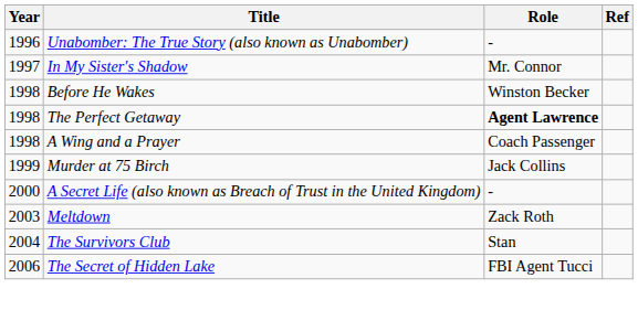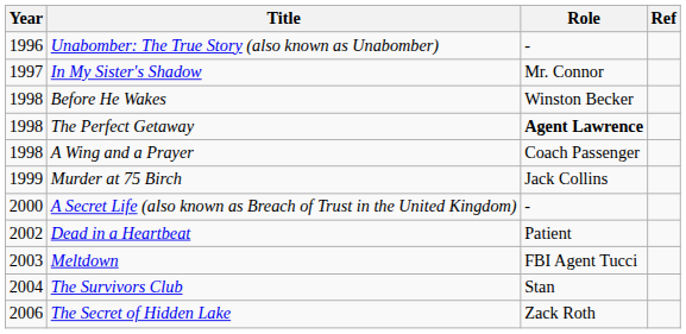 <table class="wikitable">
 <tr>
 <th>Year</th>
 <th>Title</th>
 <th>Role</th>
 <th>Ref</th>
 </tr>
 <tr>
 <td>1996</td>
 <td><em><a href='#'>Unabomber: The True Story</a> (also known as Unabomber)</em></td>
 <td>-</td>
 <td></td>
 </tr>
 <tr>
 <td>1997</td>
 <td><em><a href='#'>In My Sister's Shadow</a></em></td>
 <td>Mr. Connor</td>
 <td></td>
 </tr>
 <tr>
 <td>1998</td>
 <td><em>Before He Wakes</em></td>
 <td>Winston Becker</td>
 <td></td>
 </tr>
 <tr>
 <td>1998</td>
 <td><em>The Perfect Getaway</em></td>
 <td><strong>Agent Lawrence</strong></td>
 <td></td>
 </tr>
 <tr>
 <td>1998</td>
 <td><em>A Wing and a Prayer</em></td>
 <td>Coach Passenger</td>
 <td></td>
 </tr>
 <tr>
 <td>1999</td>
 <td><em>Murder at 75 Birch</em></td>
 <td>Jack Collins</td>
 <td></td>
 </tr>
 <tr>
 <td>2000</td>
 <td><em><a href='#'>A Secret Life</a> (also known as Breach of Trust in the United Kingdom)</em></td>
 <td>-</td>
 <td></td>
 </tr>
 <tr>
+<td>2002</td>
+<td><em><a href='#'>Dead in a Heartbeat</a></em></td>
+<td>Patient</td>
+<td></td>
+</tr>
+<tr>
 <td>2003</td>
 <td><a href='#'><em>Meltdown</em></a></td>
-<td>Zack Roth</td>
+<td>FBI Agent Tucci</td>
 <td></td>
 </tr>
 <tr>
 <td>2004</td>
 <td><a href='#'><em>The Survivors Club</em></a></td>
 <td>Stan</td>
 <td></td>
 </tr>
 <tr>
 <td>2006</td>
 <td><em><a href='#'>The Secret of Hidden Lake</a></em></td>
-<td>FBI Agent Tucci</td>
+<td>Zack Roth</td>
 <td></td>
 </tr>
 </table>
